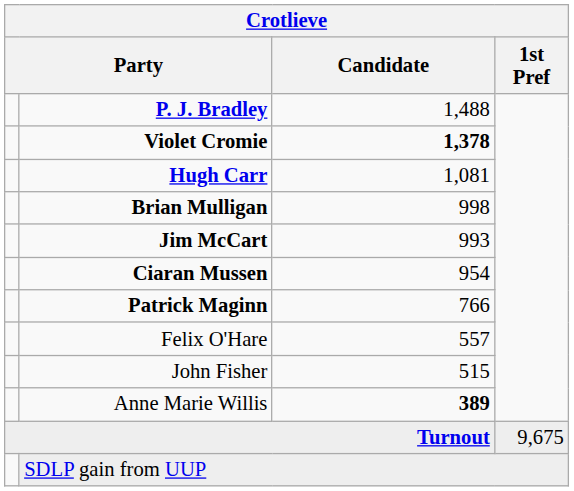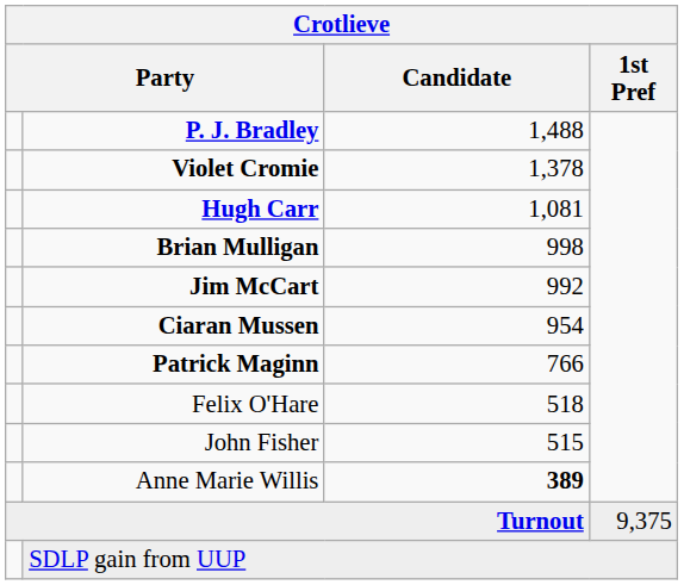 <table class="wikitable">
 <tr>
 <th colspan="4" align="center"><a href='#'>Crotlieve</a></th>
 </tr>
 <tr>
 <th colspan="2" align="center" width=200>Party</th>
 <th width=165>Candidate</th>
 <th width=50>1st Pref</th>
 </tr>
 <tr>
 <td></td>
 <td align="right"><strong><a href='#'>P. J. Bradley</a></strong></td>
 <td align="right">1,488</td>
 </tr>
 <tr>
 <td></td>
 <td align="right"><strong>Violet Cromie</strong></td>
-<td align="right"><strong>1,378</strong></td>
+<td align="right">1,378</td>
 </tr>
 <tr>
 <td></td>
 <td align="right"><strong><a href='#'>Hugh Carr</a></strong></td>
 <td align="right">1,081</td>
 </tr>
 <tr>
 <td></td>
 <td align="right"><strong>Brian Mulligan</strong></td>
 <td align="right">998</td>
 </tr>
 <tr>
 <td></td>
 <td align="right"><strong>Jim McCart</strong></td>
-<td align="right">993</td>
+<td align="right">992</td>
 </tr>
 <tr>
 <td></td>
 <td align="right"><strong>Ciaran Mussen</strong></td>
 <td align="right">954</td>
 </tr>
 <tr>
 <td></td>
 <td align="right"><strong>Patrick Maginn</strong></td>
 <td align="right">766</td>
 </tr>
 <tr>
 <td></td>
 <td align="right">Felix O'Hare</td>
-<td align="right">557</td>
+<td align="right">518</td>
 </tr>
 <tr>
 <td></td>
 <td align="right">John Fisher</td>
 <td align="right">515</td>
 </tr>
 <tr>
 <td></td>
 <td align="right">Anne Marie Willis</td>
 <td align="right"><strong>389</strong></td>
 </tr>
 <tr bgcolor="EEEEEE">
 <td colspan=3 align="right"><strong><a href='#'>Turnout</a></strong></td>
-<td align="right">9,675</td>
+<td align="right">9,375</td>
 </tr>
 <tr>
 <td bgcolor=></td>
 <td colspan=3 bgcolor="EEEEEE"><a href='#'>SDLP</a> gain from <a href='#'>UUP</a></td>
 </tr>
 </table>
